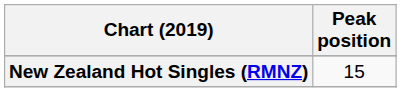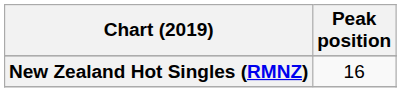 <table class="wikitable sortable plainrowheaders" style="text-align:center">
 <tr>
 <th scope="col">Chart (2019)</th>
 <th scope="col">Peak<br>position</th>
 </tr>
 <tr>
 </tr>
 <tr>
 <th scope="row">New Zealand Hot Singles (<a href='#'>RMNZ</a>)</th>
-<td>15</td>
+<td>16</td>
 </tr>
 <tr>
 </tr>
 <tr>
 </tr>
 <tr>
 </tr>
 </table>
